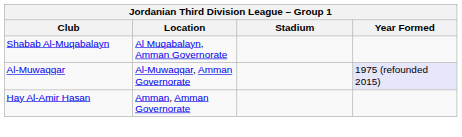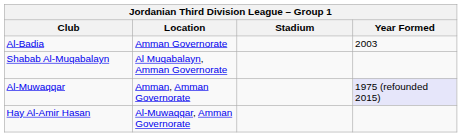 <table class="wikitable">
 <tr>
 <th colspan="4">Jordanian Third Division League – Group 1</th>
 </tr>
 <tr>
 <th style="width:200px;">Club</th>
 <th style="width:160px;">Location</th>
 <th style="width:180px;">Stadium</th>
 <th style="width:160px;">Year Formed</th>
 </tr>
 <tr style="vertical-align:top;">
+<td><a href='#'>Al-Badia</a></td>
+<td><a href='#'>Amman Governorate</a></td>
+<td></td>
+<td>2003</td>
+</tr>
+<tr style="vertical-align:top;">
 <td><a href='#'>Shabab Al-Muqabalayn</a></td>
 <td><a href='#'>Al Muqabalayn</a>, <a href='#'>Amman Governorate</a></td>
 <td></td>
 <td></td>
 </tr>
 <tr style="vertical-align:top;">
 <td><a href='#'>Al-Muwaqqar</a></td>
-<td><a href='#'>Al-Muwaqqar</a>, <a href='#'>Amman Governorate</a></td>
+<td><a href='#'>Amman</a>, <a href='#'>Amman Governorate</a></td>
 <td></td>
 <td style="background: lavender;">1975 (refounded 2015)</td>
 </tr>
 <tr style="vertical-align:top;">
 <td><a href='#'>Hay Al-Amir Hasan</a></td>
-<td><a href='#'>Amman</a>, <a href='#'>Amman Governorate</a></td>
+<td><a href='#'>Al-Muwaqqar</a>, <a href='#'>Amman Governorate</a></td>
 <td></td>
 <td></td>
 </tr>
 </table>
